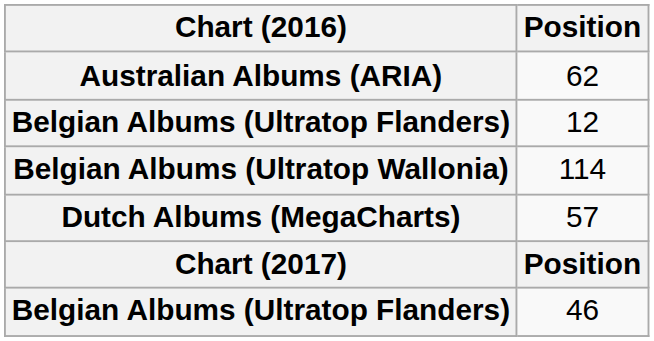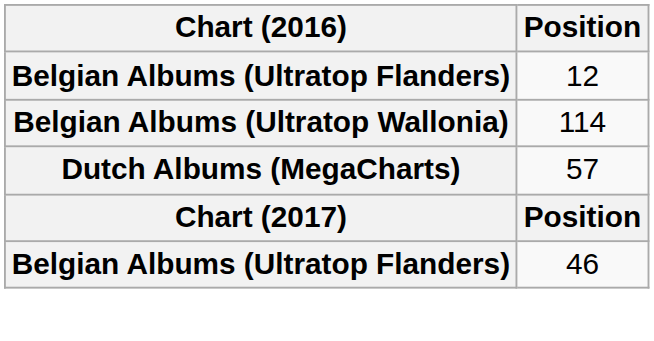 <table class="wikitable sortable plainrowheaders" style="text-align:center">
 <tr>
 <th scope="col">Chart (2016)</th>
 <th scope="col">Position</th>
-</tr>
-<tr>
-<th scope="row">Australian Albums (ARIA)</th>
-<td>62</td>
 </tr>
 <tr>
 <th scope="row">Belgian Albums (Ultratop Flanders)</th>
 <td>12</td>
 </tr>
 <tr>
 <th scope="row">Belgian Albums (Ultratop Wallonia)</th>
 <td>114</td>
 </tr>
 <tr>
 <th scope="row">Dutch Albums (MegaCharts)</th>
 <td>57</td>
 </tr>
 <tr>
 <th scope="col">Chart (2017)</th>
 <th scope="col">Position</th>
 </tr>
 <tr>
 <th scope="row">Belgian Albums (Ultratop Flanders)</th>
 <td>46</td>
 </tr>
 </table>
